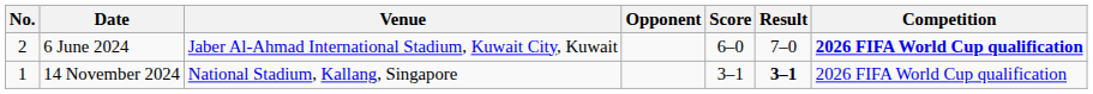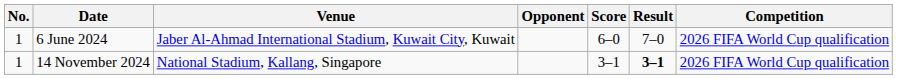 <table class="wikitable sortable">
 <tr>
 <th>No.</th>
 <th>Date</th>
 <th>Venue</th>
 <th>Opponent</th>
 <th>Score</th>
 <th>Result</th>
 <th>Competition</th>
 </tr>
 <tr>
-<td align="center">2</td>
+<td align="center">1</td>
 <td>6 June 2024</td>
 <td><a href='#'>Jaber Al-Ahmad International Stadium</a>, <a href='#'>Kuwait City</a>, Kuwait</td>
 <td></td>
 <td align="center">6–0</td>
 <td align="center">7–0</td>
-<td><strong><a href='#'>2026 FIFA World Cup qualification</a></strong></td>
+<td><a href='#'>2026 FIFA World Cup qualification</a></td>
 </tr>
 <tr>
 <td align="center">1</td>
 <td>14 November 2024</td>
 <td><a href='#'>National Stadium</a>, <a href='#'>Kallang</a>, Singapore</td>
 <td></td>
 <td align="center">3–1</td>
 <td align="center"><strong>3–1</strong></td>
 <td><a href='#'>2026 FIFA World Cup qualification</a></td>
 </tr>
 </table>
